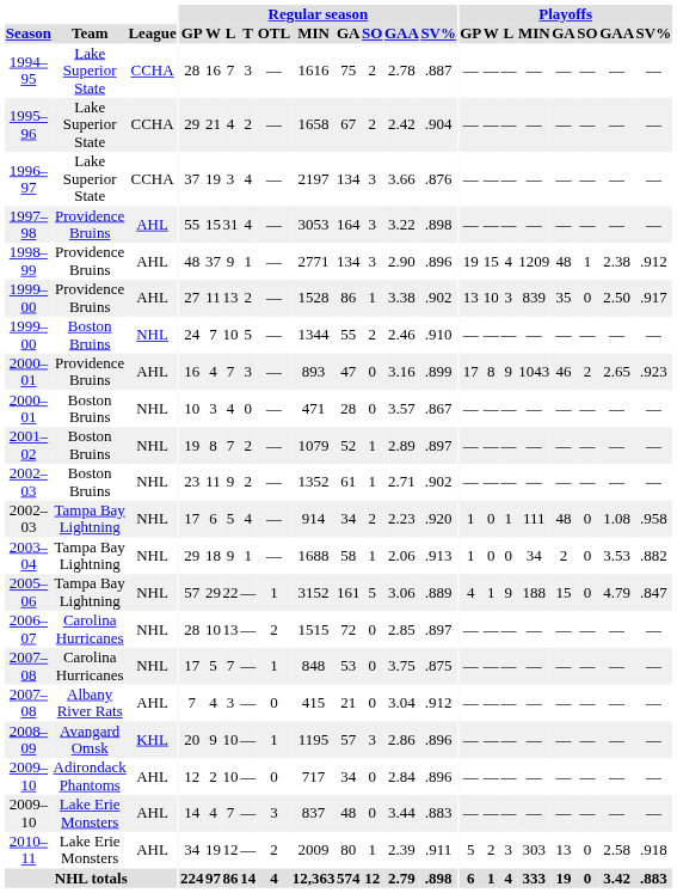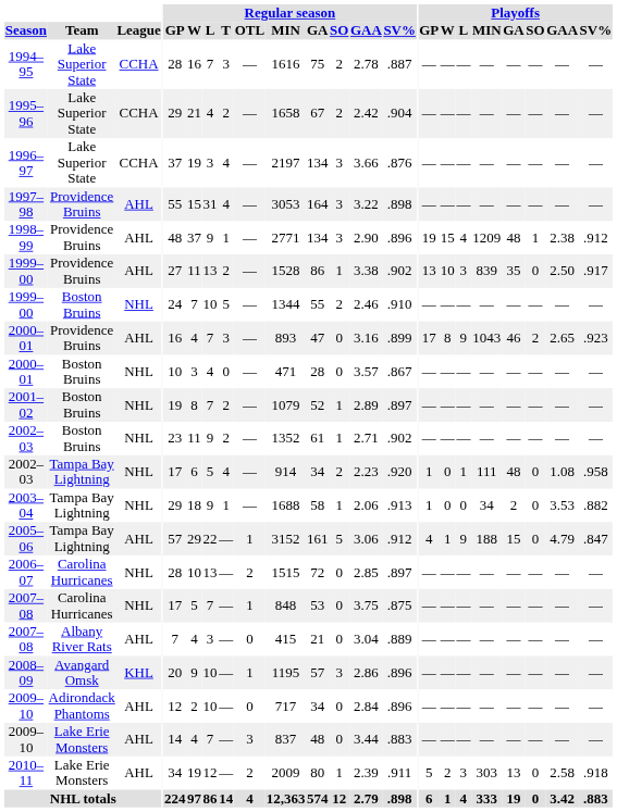 <table border="0" cellpadding="1" cellspacing="0" style="width:75%; text-align:center;">
 <tr bgcolor="#e0e0e0">
 <th colspan="3" bgcolor="#ffffff"></th>
 <th rowspan="99" bgcolor="#ffffff"></th>
 <th colspan="10" bgcolor="#e0e0e0"><a href='#'>Regular season</a></th>
 <th rowspan="99" bgcolor="#ffffff"></th>
 <th colspan="8" bgcolor="#e0e0e0"><a href='#'>Playoffs</a></th>
 </tr>
 <tr bgcolor="#e0e0e0">
 <th><a href='#'>Season</a></th>
 <th>Team</th>
 <th>League</th>
 <th>GP</th>
 <th>W</th>
 <th>L</th>
 <th>T</th>
 <th>OTL</th>
 <th>MIN</th>
 <th>GA</th>
 <th><a href='#'>SO</a></th>
 <th><a href='#'>GAA</a></th>
 <th><a href='#'>SV%</a></th>
 <th>GP</th>
 <th>W</th>
 <th>L</th>
 <th>MIN</th>
 <th>GA</th>
 <th>SO</th>
 <th>GAA</th>
 <th>SV%</th>
 </tr>
 <tr>
 <td><a href='#'>1994–95</a></td>
 <td><a href='#'>Lake Superior State</a></td>
 <td><a href='#'>CCHA</a></td>
 <td>28</td>
 <td>16</td>
 <td>7</td>
 <td>3</td>
 <td>—</td>
 <td>1616</td>
 <td>75</td>
 <td>2</td>
 <td>2.78</td>
 <td>.887</td>
 <td>—</td>
 <td>—</td>
 <td>—</td>
 <td>—</td>
 <td>—</td>
 <td>—</td>
 <td>—</td>
 <td>—</td>
 </tr>
 <tr bgcolor="#f0f0f0">
 <td><a href='#'>1995–96</a></td>
 <td>Lake Superior State</td>
 <td>CCHA</td>
 <td>29</td>
 <td>21</td>
 <td>4</td>
 <td>2</td>
 <td>—</td>
 <td>1658</td>
 <td>67</td>
 <td>2</td>
 <td>2.42</td>
 <td>.904</td>
 <td>—</td>
 <td>—</td>
 <td>—</td>
 <td>—</td>
 <td>—</td>
 <td>—</td>
 <td>—</td>
 <td>—</td>
 </tr>
 <tr>
 <td><a href='#'>1996–97</a></td>
 <td>Lake Superior State</td>
 <td>CCHA</td>
 <td>37</td>
 <td>19</td>
 <td>3</td>
 <td>4</td>
 <td>—</td>
 <td>2197</td>
 <td>134</td>
 <td>3</td>
 <td>3.66</td>
 <td>.876</td>
 <td>—</td>
 <td>—</td>
 <td>—</td>
 <td>—</td>
 <td>—</td>
 <td>—</td>
 <td>—</td>
 <td>—</td>
 </tr>
 <tr bgcolor="#f0f0f0">
 <td><a href='#'>1997–98</a></td>
 <td><a href='#'>Providence Bruins</a></td>
 <td><a href='#'>AHL</a></td>
 <td>55</td>
 <td>15</td>
 <td>31</td>
 <td>4</td>
 <td>—</td>
 <td>3053</td>
 <td>164</td>
 <td>3</td>
 <td>3.22</td>
 <td>.898</td>
 <td>—</td>
 <td>—</td>
 <td>—</td>
 <td>—</td>
 <td>—</td>
 <td>—</td>
 <td>—</td>
 <td>—</td>
 </tr>
 <tr>
 <td><a href='#'>1998–99</a></td>
 <td>Providence Bruins</td>
 <td>AHL</td>
 <td>48</td>
 <td>37</td>
 <td>9</td>
 <td>1</td>
 <td>—</td>
 <td>2771</td>
 <td>134</td>
 <td>3</td>
 <td>2.90</td>
 <td>.896</td>
 <td>19</td>
 <td>15</td>
 <td>4</td>
 <td>1209</td>
 <td>48</td>
 <td>1</td>
 <td>2.38</td>
 <td>.912</td>
 </tr>
 <tr bgcolor="#f0f0f0">
 <td><a href='#'>1999–00</a></td>
 <td>Providence Bruins</td>
 <td>AHL</td>
 <td>27</td>
 <td>11</td>
 <td>13</td>
 <td>2</td>
 <td>—</td>
 <td>1528</td>
 <td>86</td>
 <td>1</td>
 <td>3.38</td>
 <td>.902</td>
 <td>13</td>
 <td>10</td>
 <td>3</td>
 <td>839</td>
 <td>35</td>
 <td>0</td>
 <td>2.50</td>
 <td>.917</td>
 </tr>
 <tr>
 <td><a href='#'>1999–00</a></td>
 <td><a href='#'>Boston Bruins</a></td>
 <td><a href='#'>NHL</a></td>
 <td>24</td>
 <td>7</td>
 <td>10</td>
 <td>5</td>
 <td>—</td>
 <td>1344</td>
 <td>55</td>
 <td>2</td>
 <td>2.46</td>
 <td>.910</td>
 <td>—</td>
 <td>—</td>
 <td>—</td>
 <td>—</td>
 <td>—</td>
 <td>—</td>
 <td>—</td>
 <td>—</td>
 </tr>
 <tr bgcolor="#f0f0f0">
 <td><a href='#'>2000–01</a></td>
 <td>Providence Bruins</td>
 <td>AHL</td>
 <td>16</td>
 <td>4</td>
 <td>7</td>
 <td>3</td>
 <td>—</td>
 <td>893</td>
 <td>47</td>
 <td>0</td>
 <td>3.16</td>
 <td>.899</td>
 <td>17</td>
 <td>8</td>
 <td>9</td>
 <td>1043</td>
 <td>46</td>
 <td>2</td>
 <td>2.65</td>
 <td>.923</td>
 </tr>
 <tr>
 <td><a href='#'>2000–01</a></td>
 <td>Boston Bruins</td>
 <td>NHL</td>
 <td>10</td>
 <td>3</td>
 <td>4</td>
 <td>0</td>
 <td>—</td>
 <td>471</td>
 <td>28</td>
 <td>0</td>
 <td>3.57</td>
 <td>.867</td>
 <td>—</td>
 <td>—</td>
 <td>—</td>
 <td>—</td>
 <td>—</td>
 <td>—</td>
 <td>—</td>
 <td>—</td>
 </tr>
 <tr bgcolor="#f0f0f0">
 <td><a href='#'>2001–02</a></td>
 <td>Boston Bruins</td>
 <td>NHL</td>
 <td>19</td>
 <td>8</td>
 <td>7</td>
 <td>2</td>
 <td>—</td>
 <td>1079</td>
 <td>52</td>
 <td>1</td>
 <td>2.89</td>
 <td>.897</td>
 <td>—</td>
 <td>—</td>
 <td>—</td>
 <td>—</td>
 <td>—</td>
 <td>—</td>
 <td>—</td>
 <td>—</td>
 </tr>
 <tr>
 <td><a href='#'>2002–03</a></td>
 <td>Boston Bruins</td>
 <td>NHL</td>
 <td>23</td>
 <td>11</td>
 <td>9</td>
 <td>2</td>
 <td>—</td>
 <td>1352</td>
 <td>61</td>
 <td>1</td>
 <td>2.71</td>
 <td>.902</td>
 <td>—</td>
 <td>—</td>
 <td>—</td>
 <td>—</td>
 <td>—</td>
 <td>—</td>
 <td>—</td>
 <td>—</td>
 </tr>
 <tr bgcolor="#f0f0f0">
 <td>2002–03</td>
 <td><a href='#'>Tampa Bay Lightning</a></td>
 <td>NHL</td>
 <td>17</td>
 <td>6</td>
 <td>5</td>
 <td>4</td>
 <td>—</td>
 <td>914</td>
 <td>34</td>
 <td>2</td>
 <td>2.23</td>
 <td>.920</td>
 <td>1</td>
 <td>0</td>
 <td>1</td>
 <td>111</td>
 <td>48</td>
 <td>0</td>
 <td>1.08</td>
 <td>.958</td>
 </tr>
 <tr>
 <td><a href='#'>2003–04</a></td>
 <td>Tampa Bay Lightning</td>
 <td>NHL</td>
 <td>29</td>
 <td>18</td>
 <td>9</td>
 <td>1</td>
 <td>—</td>
 <td>1688</td>
 <td>58</td>
 <td>1</td>
 <td>2.06</td>
 <td>.913</td>
 <td>1</td>
 <td>0</td>
 <td>0</td>
 <td>34</td>
 <td>2</td>
 <td>0</td>
 <td>3.53</td>
 <td>.882</td>
 </tr>
 <tr bgcolor="#f0f0f0">
 <td><a href='#'>2005–06</a></td>
 <td>Tampa Bay Lightning</td>
-<td>NHL</td>
+<td>AHL</td>
 <td>57</td>
 <td>29</td>
 <td>22</td>
 <td>—</td>
 <td>1</td>
 <td>3152</td>
 <td>161</td>
 <td>5</td>
 <td>3.06</td>
-<td>.889</td>
+<td>.912</td>
 <td>4</td>
 <td>1</td>
 <td>9</td>
 <td>188</td>
 <td>15</td>
 <td>0</td>
 <td>4.79</td>
 <td>.847</td>
 </tr>
 <tr>
 <td><a href='#'>2006–07</a></td>
 <td><a href='#'>Carolina Hurricanes</a></td>
 <td>NHL</td>
 <td>28</td>
 <td>10</td>
 <td>13</td>
 <td>—</td>
 <td>2</td>
 <td>1515</td>
 <td>72</td>
 <td>0</td>
 <td>2.85</td>
 <td>.897</td>
 <td>—</td>
 <td>—</td>
 <td>—</td>
 <td>—</td>
 <td>—</td>
 <td>—</td>
 <td>—</td>
 <td>—</td>
 </tr>
 <tr bgcolor="#f0f0f0">
 <td><a href='#'>2007–08</a></td>
 <td>Carolina Hurricanes</td>
 <td>NHL</td>
 <td>17</td>
 <td>5</td>
 <td>7</td>
 <td>—</td>
 <td>1</td>
 <td>848</td>
 <td>53</td>
 <td>0</td>
 <td>3.75</td>
 <td>.875</td>
 <td>—</td>
 <td>—</td>
 <td>—</td>
 <td>—</td>
 <td>—</td>
 <td>—</td>
 <td>—</td>
 <td>—</td>
 </tr>
 <tr>
 <td><a href='#'>2007–08</a></td>
 <td><a href='#'>Albany River Rats</a></td>
 <td>AHL</td>
 <td>7</td>
 <td>4</td>
 <td>3</td>
 <td>—</td>
 <td>0</td>
 <td>415</td>
 <td>21</td>
 <td>0</td>
 <td>3.04</td>
-<td>.912</td>
+<td>.889</td>
 <td>—</td>
 <td>—</td>
 <td>—</td>
 <td>—</td>
 <td>—</td>
 <td>—</td>
 <td>—</td>
 <td>—</td>
 </tr>
 <tr bgcolor="#f0f0f0">
 <td><a href='#'>2008–09</a></td>
 <td><a href='#'>Avangard Omsk</a></td>
 <td><a href='#'>KHL</a></td>
 <td>20</td>
 <td>9</td>
 <td>10</td>
 <td>—</td>
 <td>1</td>
 <td>1195</td>
 <td>57</td>
 <td>3</td>
 <td>2.86</td>
 <td>.896</td>
 <td>—</td>
 <td>—</td>
 <td>—</td>
 <td>—</td>
 <td>—</td>
 <td>—</td>
 <td>—</td>
 <td>—</td>
 </tr>
 <tr>
 <td><a href='#'>2009–10</a></td>
 <td><a href='#'>Adirondack Phantoms</a></td>
 <td>AHL</td>
 <td>12</td>
 <td>2</td>
 <td>10</td>
 <td>—</td>
 <td>0</td>
 <td>717</td>
 <td>34</td>
 <td>0</td>
 <td>2.84</td>
 <td>.896</td>
 <td>—</td>
 <td>—</td>
 <td>—</td>
 <td>—</td>
 <td>—</td>
 <td>—</td>
 <td>—</td>
 <td>—</td>
 </tr>
 <tr bgcolor="#f0f0f0">
 <td>2009–10</td>
 <td><a href='#'>Lake Erie Monsters</a></td>
 <td>AHL</td>
 <td>14</td>
 <td>4</td>
 <td>7</td>
 <td>—</td>
 <td>3</td>
 <td>837</td>
 <td>48</td>
 <td>0</td>
 <td>3.44</td>
 <td>.883</td>
 <td>—</td>
 <td>—</td>
 <td>—</td>
 <td>—</td>
 <td>—</td>
 <td>—</td>
 <td>—</td>
 <td>—</td>
 </tr>
 <tr>
 <td><a href='#'>2010–11</a></td>
 <td>Lake Erie Monsters</td>
 <td>AHL</td>
 <td>34</td>
 <td>19</td>
 <td>12</td>
 <td>—</td>
 <td>2</td>
 <td>2009</td>
 <td>80</td>
 <td>1</td>
 <td>2.39</td>
 <td>.911</td>
 <td>5</td>
 <td>2</td>
 <td>3</td>
 <td>303</td>
 <td>13</td>
 <td>0</td>
 <td>2.58</td>
 <td>.918</td>
 </tr>
 <tr bgcolor="#e0e0e0">
 <th colspan=3>NHL totals</th>
 <th>224</th>
 <th>97</th>
 <th>86</th>
 <th>14</th>
 <th>4</th>
 <th>12,363</th>
 <th>574</th>
 <th>12</th>
 <th>2.79</th>
 <th>.898</th>
 <th>6</th>
 <th>1</th>
 <th>4</th>
 <th>333</th>
 <th>19</th>
 <th>0</th>
 <th>3.42</th>
 <th>.883</th>
 </tr>
 </table>
